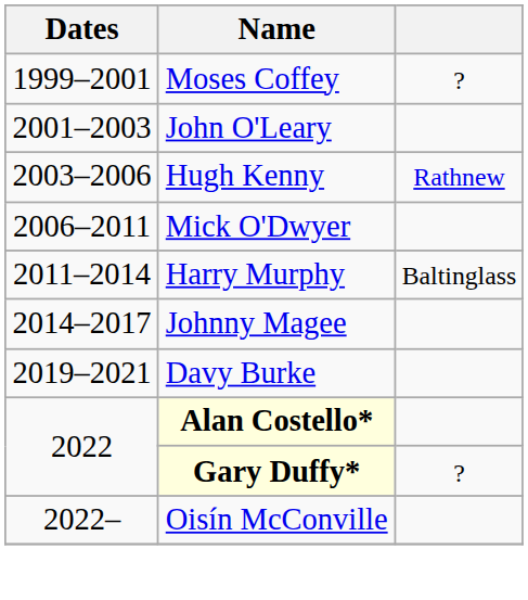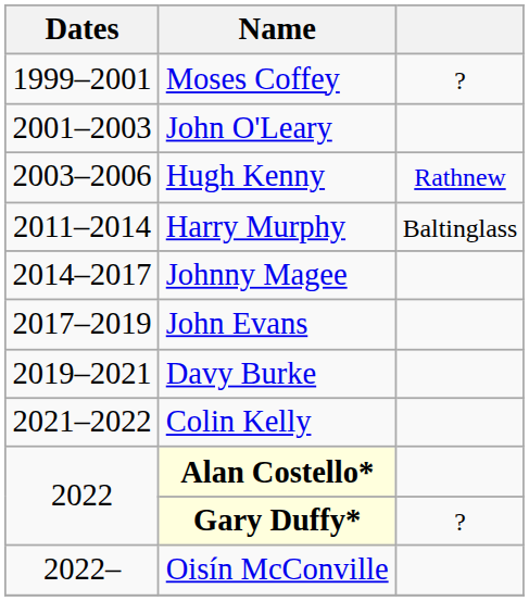 <table class="wikitable sortable" style="text-align: center;">
 <tr>
 <th>Dates</th>
 <th>Name</th>
 <th></th>
 </tr>
 <tr>
 <td>1999–2001</td>
 <td style="text-align: left;"><a href='#'>Moses Coffey</a></td>
 <td><small>?</small></td>
 </tr>
 <tr>
 <td>2001–2003</td>
 <td style="text-align: left;"><a href='#'>John O'Leary</a></td>
 <td><small></small></td>
 </tr>
 <tr>
 <td>2003–2006</td>
 <td style="text-align: left;"><a href='#'>Hugh Kenny</a></td>
 <td><small><a href='#'>Rathnew</a></small></td>
 </tr>
 <tr>
-<td>2006–2011</td>
-<td style="text-align: left;"><a href='#'>Mick O'Dwyer</a></td>
-<td><small></small></td>
-</tr>
-<tr>
 <td>2011–2014</td>
 <td style="text-align: left;"><a href='#'>Harry Murphy</a></td>
 <td><small>Baltinglass</small></td>
 </tr>
 <tr>
 <td>2014–2017</td>
 <td style="text-align: left;"><a href='#'>Johnny Magee</a></td>
 <td><small></small></td>
 </tr>
 <tr>
+<td>2017–2019</td>
+<td style="text-align: left;"><a href='#'>John Evans</a></td>
+<td><small></small></td>
+</tr>
+<tr>
 <td>2019–2021</td>
 <td style="text-align: left;"><a href='#'>Davy Burke</a></td>
+<td><small></small></td>
+</tr>
+<tr>
+<td>2021–2022</td>
+<td style="text-align: left;"><a href='#'>Colin Kelly</a></td>
 <td><small></small></td>
 </tr>
 <tr>
 <td rowspan= "2">2022</td>
 <th scope=row style=background:#FFFFDD>Alan Costello*</th>
 <td><small></small></td>
 </tr>
 <tr>
 <th scope=row style=background:#FFFFDD>Gary Duffy*</th>
 <td><small>?</small></td>
 </tr>
 <tr>
 <td>2022–</td>
 <td style="text-align: left;"><a href='#'>Oisín McConville</a></td>
 <td><small></small></td>
 </tr>
 <tr>
 </tr>
 </table>
